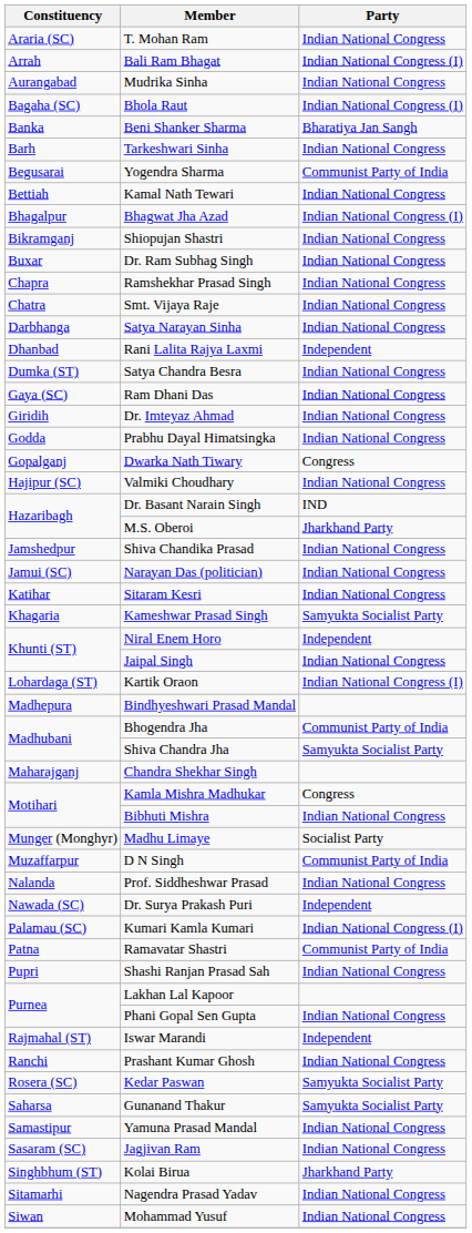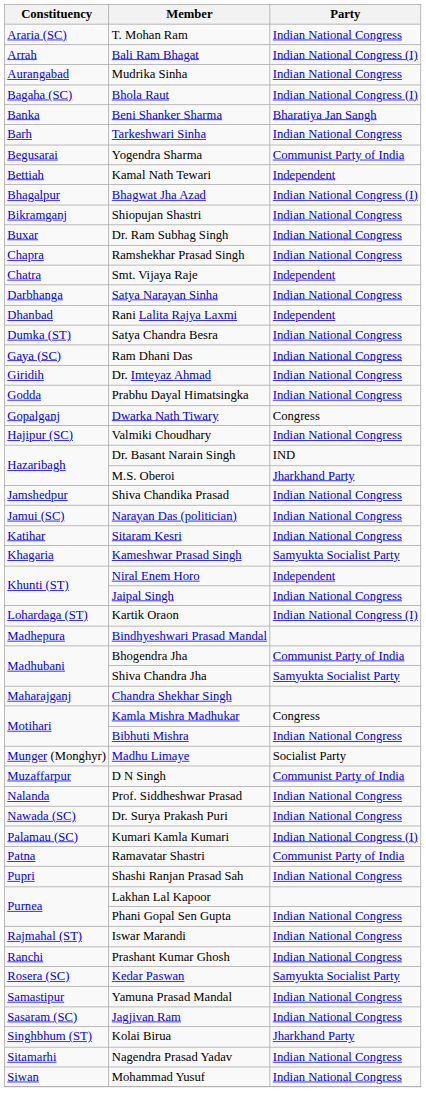 <table class="wikitable sortable">
 <tr>
 <th>Constituency</th>
 <th>Member</th>
 <th>Party</th>
 </tr>
 <tr>
 <td><a href='#'>Araria (SC)</a></td>
 <td>T. Mohan Ram</td>
 <td><a href='#'>Indian National Congress</a></td>
 </tr>
 <tr>
 <td><a href='#'>Arrah</a></td>
 <td><a href='#'>Bali Ram Bhagat</a></td>
 <td><a href='#'>Indian National Congress (I)</a></td>
 </tr>
 <tr>
 <td><a href='#'>Aurangabad</a></td>
 <td>Mudrika Sinha</td>
 <td><a href='#'>Indian National Congress</a></td>
 </tr>
 <tr>
 <td><a href='#'>Bagaha (SC)</a></td>
 <td><a href='#'>Bhola Raut</a></td>
 <td><a href='#'>Indian National Congress (I)</a></td>
 </tr>
 <tr>
 <td><a href='#'>Banka</a></td>
 <td><a href='#'>Beni Shanker Sharma</a></td>
 <td><a href='#'>Bharatiya Jan Sangh</a></td>
 </tr>
 <tr>
 <td><a href='#'>Barh</a></td>
 <td><a href='#'>Tarkeshwari Sinha</a></td>
 <td><a href='#'>Indian National Congress</a></td>
 </tr>
 <tr>
 <td><a href='#'>Begusarai</a></td>
 <td>Yogendra Sharma</td>
 <td><a href='#'>Communist Party of India</a></td>
 </tr>
 <tr>
 <td><a href='#'>Bettiah</a></td>
 <td>Kamal Nath Tewari</td>
-<td><a href='#'>Indian National Congress</a></td>
+<td><a href='#'>Independent</a></td>
 </tr>
 <tr>
 <td><a href='#'>Bhagalpur</a></td>
 <td><a href='#'>Bhagwat Jha Azad</a></td>
 <td><a href='#'>Indian National Congress (I)</a></td>
 </tr>
 <tr>
 <td><a href='#'>Bikramganj</a></td>
 <td>Shiopujan Shastri</td>
 <td><a href='#'>Indian National Congress</a></td>
 </tr>
 <tr>
 <td><a href='#'>Buxar</a></td>
 <td>Dr. Ram Subhag Singh</td>
 <td><a href='#'>Indian National Congress</a></td>
 </tr>
 <tr>
 <td><a href='#'>Chapra</a></td>
 <td>Ramshekhar Prasad Singh</td>
 <td><a href='#'>Indian National Congress</a></td>
 </tr>
 <tr>
 <td><a href='#'>Chatra</a></td>
 <td>Smt. Vijaya Raje</td>
-<td><a href='#'>Indian National Congress</a></td>
+<td><a href='#'>Independent</a></td>
 </tr>
 <tr>
 <td><a href='#'>Darbhanga</a></td>
 <td><a href='#'>Satya Narayan Sinha</a></td>
 <td><a href='#'>Indian National Congress</a></td>
 </tr>
 <tr>
 <td><a href='#'>Dhanbad</a></td>
 <td>Rani <a href='#'>Lalita Rajya Laxmi</a></td>
 <td><a href='#'>Independent</a></td>
 </tr>
 <tr>
 <td><a href='#'>Dumka (ST)</a></td>
 <td>Satya Chandra Besra</td>
 <td><a href='#'>Indian National Congress</a></td>
 </tr>
 <tr>
 <td><a href='#'>Gaya (SC)</a></td>
 <td>Ram Dhani Das</td>
 <td><a href='#'>Indian National Congress</a></td>
 </tr>
 <tr>
 <td><a href='#'>Giridih</a></td>
 <td>Dr. <a href='#'>Imteyaz Ahmad</a></td>
 <td><a href='#'>Indian National Congress</a></td>
 </tr>
 <tr>
 <td><a href='#'>Godda</a></td>
 <td>Prabhu Dayal Himatsingka</td>
 <td><a href='#'>Indian National Congress</a></td>
 </tr>
 <tr>
 <td><a href='#'>Gopalganj</a></td>
 <td><a href='#'>Dwarka Nath Tiwary</a></td>
 <td>Congress</td>
 </tr>
 <tr>
 <td><a href='#'>Hajipur (SC)</a></td>
 <td>Valmiki Choudhary</td>
 <td><a href='#'>Indian National Congress</a></td>
 </tr>
 <tr>
 <td rowspan=2><a href='#'>Hazaribagh</a></td>
 <td>Dr. Basant Narain Singh</td>
 <td>IND</td>
 </tr>
 <tr>
 <td>M.S. Oberoi</td>
 <td><a href='#'>Jharkhand Party</a></td>
 </tr>
 <tr>
 <td><a href='#'>Jamshedpur</a></td>
 <td>Shiva Chandika Prasad</td>
 <td><a href='#'>Indian National Congress</a></td>
 </tr>
 <tr>
 <td><a href='#'>Jamui (SC)</a></td>
 <td><a href='#'>Narayan Das (politician)</a></td>
 <td><a href='#'>Indian National Congress</a></td>
 </tr>
 <tr>
 <td><a href='#'>Katihar</a></td>
 <td><a href='#'>Sitaram Kesri</a></td>
 <td><a href='#'>Indian National Congress</a></td>
 </tr>
 <tr>
 <td><a href='#'>Khagaria</a></td>
 <td><a href='#'>Kameshwar Prasad Singh</a></td>
 <td><a href='#'>Samyukta Socialist Party</a></td>
 </tr>
 <tr>
 <td rowspan=2><a href='#'>Khunti (ST)</a></td>
 <td><a href='#'>Niral Enem Horo</a></td>
 <td><a href='#'>Independent</a></td>
 </tr>
 <tr>
 <td><a href='#'>Jaipal Singh</a></td>
 <td><a href='#'>Indian National Congress</a></td>
 </tr>
 <tr>
 <td><a href='#'>Lohardaga (ST)</a></td>
 <td>Kartik Oraon</td>
 <td><a href='#'>Indian National Congress (I)</a></td>
 </tr>
 <tr>
 <td><a href='#'>Madhepura</a></td>
 <td><a href='#'>Bindhyeshwari Prasad Mandal</a></td>
 <td></td>
 </tr>
 <tr>
 <td rowspan=2><a href='#'>Madhubani</a></td>
 <td>Bhogendra Jha</td>
 <td><a href='#'>Communist Party of India</a></td>
 </tr>
 <tr>
 <td>Shiva Chandra Jha</td>
 <td><a href='#'>Samyukta Socialist Party</a></td>
 </tr>
 <tr>
 <td><a href='#'>Maharajganj</a></td>
 <td><a href='#'>Chandra Shekhar Singh</a></td>
 <td></td>
 </tr>
 <tr>
 <td rowspan=2><a href='#'>Motihari</a></td>
 <td><a href='#'>Kamla Mishra Madhukar</a></td>
 <td>Congress</td>
 </tr>
 <tr>
 <td><a href='#'>Bibhuti Mishra</a></td>
 <td><a href='#'>Indian National Congress</a></td>
 </tr>
 <tr>
 <td><a href='#'>Munger</a> (Monghyr)</td>
 <td><a href='#'>Madhu Limaye</a>  </td>
 <td>Socialist Party</td>
 </tr>
 <tr>
 <td><a href='#'>Muzaffarpur</a></td>
 <td>D N Singh</td>
 <td><a href='#'>Communist Party of India</a></td>
 </tr>
 <tr>
 <td><a href='#'>Nalanda</a></td>
 <td>Prof. Siddheshwar Prasad</td>
 <td><a href='#'>Indian National Congress</a></td>
 </tr>
 <tr>
 <td><a href='#'>Nawada (SC)</a></td>
 <td>Dr. Surya Prakash Puri</td>
-<td><a href='#'>Independent</a></td>
+<td><a href='#'>Indian National Congress</a></td>
 </tr>
 <tr>
 <td><a href='#'>Palamau (SC)</a></td>
 <td>Kumari Kamla Kumari</td>
 <td><a href='#'>Indian National Congress (I)</a></td>
 </tr>
 <tr>
 <td><a href='#'>Patna</a></td>
 <td>Ramavatar Shastri</td>
 <td><a href='#'>Communist Party of India</a></td>
 </tr>
 <tr>
 <td><a href='#'>Pupri</a></td>
 <td>Shashi Ranjan Prasad Sah</td>
 <td><a href='#'>Indian National Congress</a></td>
 </tr>
 <tr>
 <td rowspan=2><a href='#'>Purnea</a></td>
 <td>Lakhan Lal Kapoor</td>
 <td></td>
 </tr>
 <tr>
 <td>Phani Gopal Sen Gupta</td>
 <td><a href='#'>Indian National Congress</a></td>
 </tr>
 <tr>
 <td><a href='#'>Rajmahal (ST)</a></td>
 <td>Iswar Marandi</td>
-<td><a href='#'>Independent</a></td>
+<td><a href='#'>Indian National Congress</a></td>
 </tr>
 <tr>
 <td><a href='#'>Ranchi</a></td>
 <td>Prashant Kumar Ghosh</td>
 <td><a href='#'>Indian National Congress</a></td>
 </tr>
 <tr>
 <td><a href='#'>Rosera (SC)</a></td>
 <td><a href='#'>Kedar Paswan</a></td>
-<td><a href='#'>Samyukta Socialist Party</a></td>
-</tr>
-<tr>
-<td><a href='#'>Saharsa</a></td>
-<td>Gunanand Thakur</td>
 <td><a href='#'>Samyukta Socialist Party</a></td>
 </tr>
 <tr>
 <td><a href='#'>Samastipur</a></td>
 <td>Yamuna Prasad Mandal</td>
 <td><a href='#'>Indian National Congress</a></td>
 </tr>
 <tr>
 <td><a href='#'>Sasaram (SC)</a></td>
 <td><a href='#'>Jagjivan Ram</a></td>
 <td><a href='#'>Indian National Congress</a></td>
 </tr>
 <tr>
 <td><a href='#'>Singhbhum (ST)</a></td>
 <td>Kolai Birua</td>
 <td><a href='#'>Jharkhand Party</a></td>
 </tr>
 <tr>
 <td><a href='#'>Sitamarhi</a></td>
 <td>Nagendra Prasad Yadav</td>
 <td><a href='#'>Indian National Congress</a></td>
 </tr>
 <tr>
 <td><a href='#'>Siwan</a></td>
 <td>Mohammad Yusuf</td>
 <td><a href='#'>Indian National Congress</a></td>
 </tr>
 <tr>
 </tr>
 </table>
